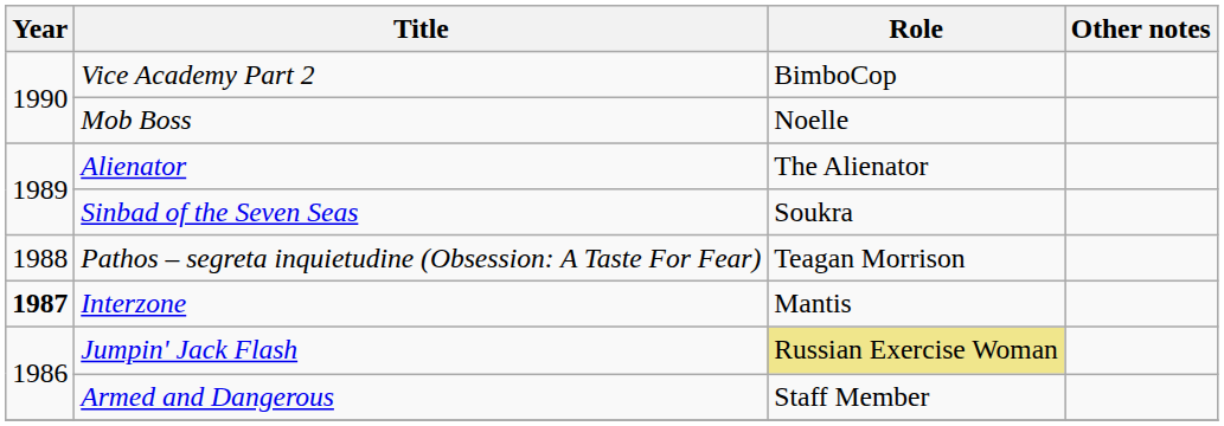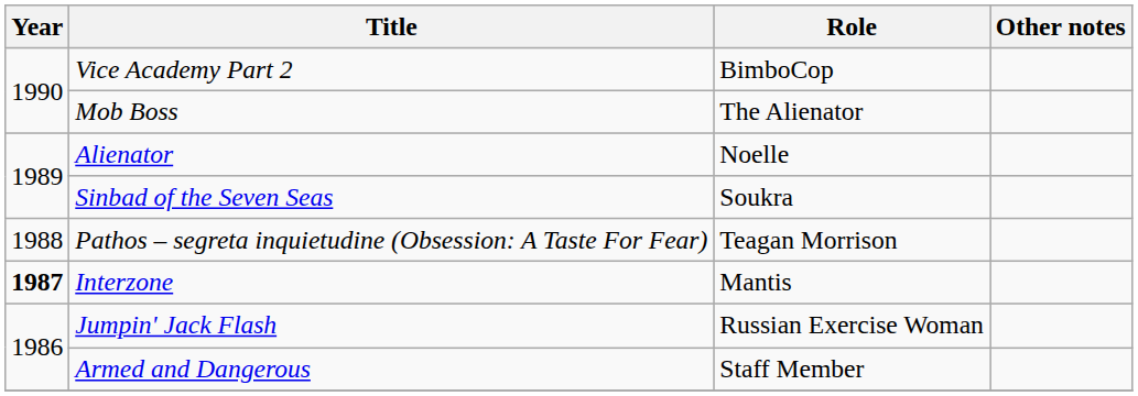 <table class="wikitable" style="font-size: 95%;">
 <tr>
 <th>Year</th>
 <th>Title</th>
 <th>Role</th>
 <th>Other notes</th>
 </tr>
 <tr>
 <td rowspan="2">1990</td>
 <td><em>Vice Academy Part 2</em></td>
 <td>BimboCop</td>
 <td></td>
 </tr>
 <tr>
 <td><em>Mob Boss</em></td>
-<td>Noelle</td>
+<td>The Alienator</td>
 <td></td>
 </tr>
 <tr>
 <td rowspan="2">1989</td>
 <td><em><a href='#'>Alienator</a></em></td>
-<td>The Alienator</td>
+<td>Noelle</td>
 <td></td>
 </tr>
 <tr>
 <td><em><a href='#'>Sinbad of the Seven Seas</a></em></td>
 <td>Soukra</td>
 <td></td>
 </tr>
 <tr>
 <td>1988</td>
 <td><em>Pathos – segreta inquietudine (Obsession: A Taste For Fear)</em></td>
 <td>Teagan Morrison</td>
 <td></td>
 </tr>
 <tr>
 <td><strong>1987</strong></td>
 <td><em><a href='#'>Interzone</a></em></td>
 <td>Mantis</td>
 <td></td>
 </tr>
 <tr>
 <td rowspan="2">1986</td>
 <td><em><a href='#'>Jumpin' Jack Flash</a></em></td>
-<td style="background: khaki;">Russian Exercise Woman</td>
+<td>Russian Exercise Woman</td>
 <td></td>
 </tr>
 <tr>
 <td><em><a href='#'>Armed and Dangerous</a></em></td>
 <td>Staff Member</td>
 <td></td>
 </tr>
 <tr>
 </tr>
 </table>
